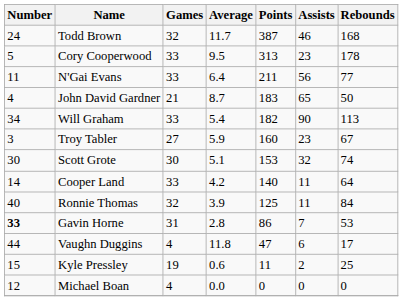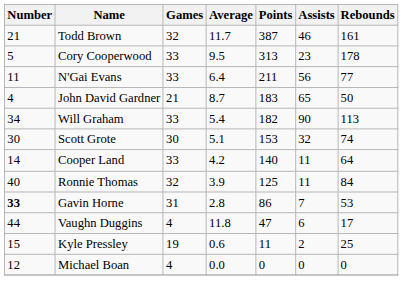 <table class="wikitable" style="font-size: 95%;">
 <tr>
 <th>Number</th>
 <th>Name</th>
 <th>Games</th>
 <th>Average</th>
 <th>Points</th>
 <th>Assists</th>
 <th>Rebounds</th>
 </tr>
 <tr>
-<td>24</td>
+<td>21</td>
 <td>Todd Brown</td>
 <td>32</td>
 <td>11.7</td>
 <td>387</td>
 <td>46</td>
-<td>168</td>
+<td>161</td>
 </tr>
 <tr>
 <td>5</td>
 <td>Cory Cooperwood</td>
 <td>33</td>
 <td>9.5</td>
 <td>313</td>
 <td>23</td>
 <td>178</td>
 </tr>
 <tr>
 <td>11</td>
 <td>N'Gai Evans</td>
 <td>33</td>
 <td>6.4</td>
 <td>211</td>
 <td>56</td>
 <td>77</td>
 </tr>
 <tr>
 <td>4</td>
 <td>John David Gardner</td>
 <td>21</td>
 <td>8.7</td>
 <td>183</td>
 <td>65</td>
 <td>50</td>
 </tr>
 <tr>
 <td>34</td>
 <td>Will Graham</td>
 <td>33</td>
 <td>5.4</td>
 <td>182</td>
 <td>90</td>
 <td>113</td>
-</tr>
-<tr>
-<td>3</td>
-<td>Troy Tabler</td>
-<td>27</td>
-<td>5.9</td>
-<td>160</td>
-<td>23</td>
-<td>67</td>
 </tr>
 <tr>
 <td>30</td>
 <td>Scott Grote</td>
 <td>30</td>
 <td>5.1</td>
 <td>153</td>
 <td>32</td>
 <td>74</td>
 </tr>
 <tr>
 <td>14</td>
 <td>Cooper Land</td>
 <td>33</td>
 <td>4.2</td>
 <td>140</td>
 <td>11</td>
 <td>64</td>
 </tr>
 <tr>
 <td>40</td>
 <td>Ronnie Thomas</td>
 <td>32</td>
 <td>3.9</td>
 <td>125</td>
 <td>11</td>
 <td>84</td>
 </tr>
 <tr>
 <td><strong>33</strong></td>
 <td>Gavin Horne</td>
 <td>31</td>
 <td>2.8</td>
 <td>86</td>
 <td>7</td>
 <td>53</td>
 </tr>
 <tr>
 <td>44</td>
 <td>Vaughn Duggins</td>
 <td>4</td>
 <td>11.8</td>
 <td>47</td>
 <td>6</td>
 <td>17</td>
 </tr>
 <tr>
 <td>15</td>
 <td>Kyle Pressley</td>
 <td>19</td>
 <td>0.6</td>
 <td>11</td>
 <td>2</td>
 <td>25</td>
 </tr>
 <tr>
 <td>12</td>
 <td>Michael Boan</td>
 <td>4</td>
 <td>0.0</td>
 <td>0</td>
 <td>0</td>
 <td>0</td>
 </tr>
 <tr>
 </tr>
 </table>
